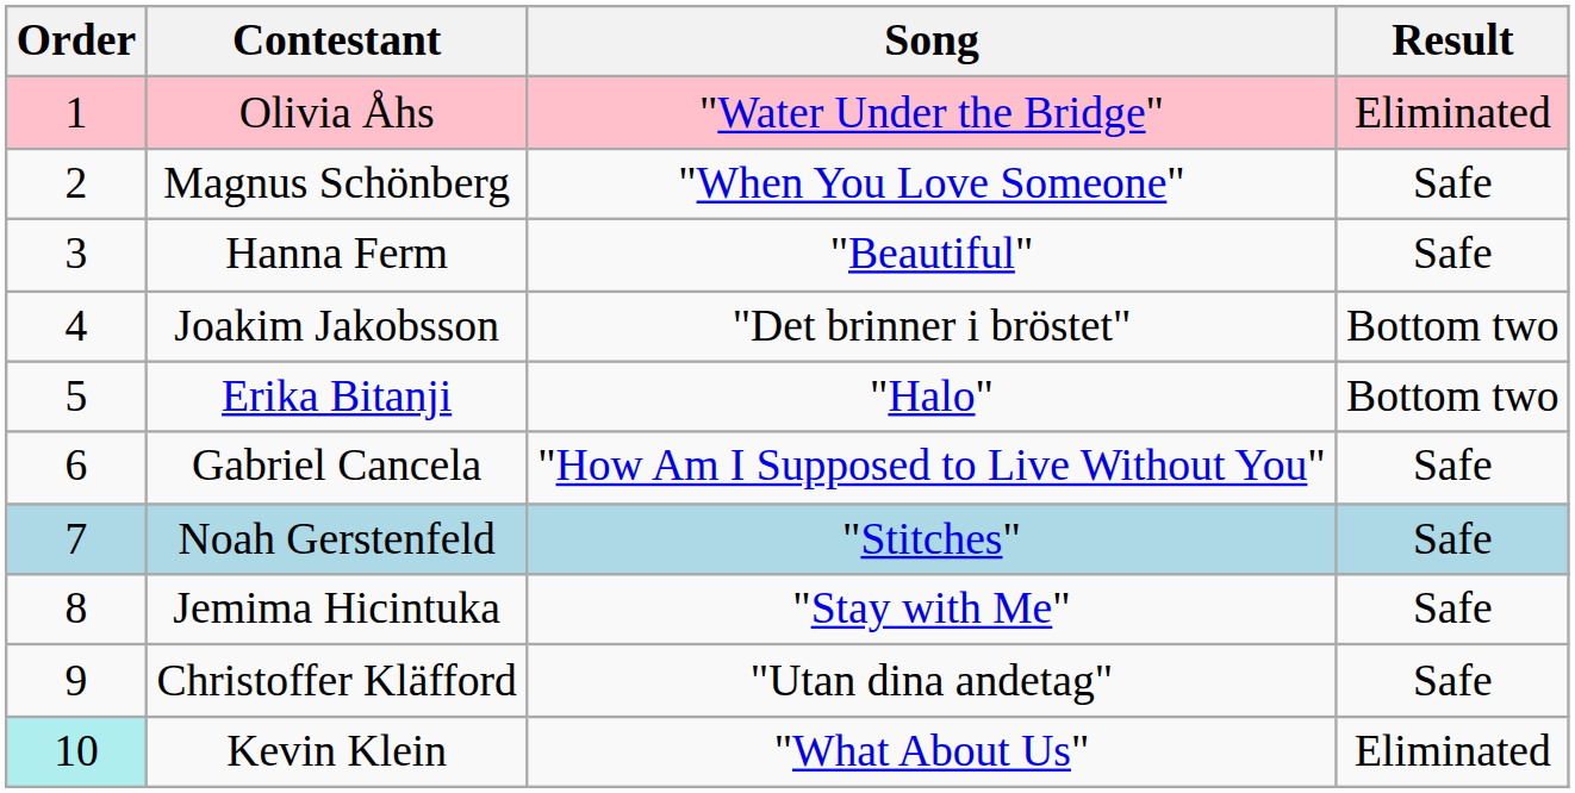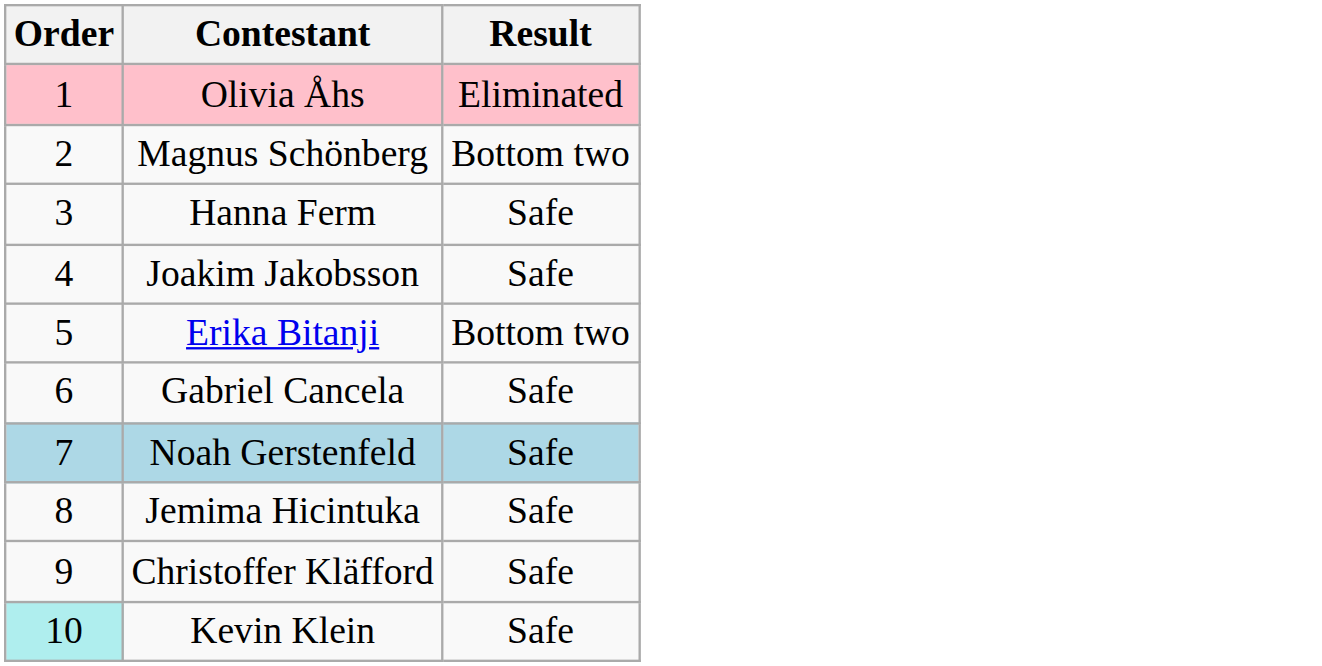 <table class="wikitable plainrowheaders" style="text-align:center;">
 <tr>
 <th scope="col">Order</th>
 <th scope="col">Contestant</th>
-<th scope="col">Song</th>
 <th scope="col">Result</th>
 </tr>
 <tr style="background:pink;">
 <td>1</td>
 <td scope="row">Olivia Åhs</td>
-<td>"<a href='#'>Water Under the Bridge</a>"</td>
 <td>Eliminated</td>
 </tr>
 <tr>
 <td>2</td>
 <td scope="row">Magnus Schönberg</td>
-<td>"<a href='#'>When You Love Someone</a>"</td>
-<td>Safe</td>
+<td>Bottom two</td>
 </tr>
 <tr>
 <td>3</td>
 <td scope="row">Hanna Ferm</td>
-<td>"<a href='#'>Beautiful</a>"</td>
 <td>Safe</td>
 </tr>
 <tr>
 <td>4</td>
 <td scope="row">Joakim Jakobsson</td>
-<td>"Det brinner i bröstet"</td>
-<td>Bottom two</td>
+<td>Safe</td>
 </tr>
 <tr>
 <td>5</td>
 <td scope="row"><a href='#'>Erika Bitanji</a></td>
-<td>"<a href='#'>Halo</a>"</td>
 <td>Bottom two</td>
 </tr>
 <tr>
 <td>6</td>
 <td scope="row">Gabriel Cancela</td>
-<td>"<a href='#'>How Am I Supposed to Live Without You</a>"</td>
 <td>Safe</td>
 </tr>
 <tr style="background:lightblue;">
 <td>7</td>
 <td scope="row">Noah Gerstenfeld</td>
-<td>"<a href='#'>Stitches</a>"</td>
 <td>Safe</td>
 </tr>
 <tr>
 <td>8</td>
 <td scope="row">Jemima Hicintuka</td>
-<td>"<a href='#'>Stay with Me</a>"</td>
 <td>Safe</td>
 </tr>
 <tr>
 <td>9</td>
 <td scope="row">Christoffer Kläfford</td>
-<td>"Utan dina andetag"</td>
 <td>Safe</td>
 </tr>
 <tr>
 <td style="background: paleturquoise;">10</td>
 <td scope="row">Kevin Klein</td>
-<td>"<a href='#'>What About Us</a>"</td>
-<td>Eliminated</td>
+<td>Safe</td>
 </tr>
 </table>
